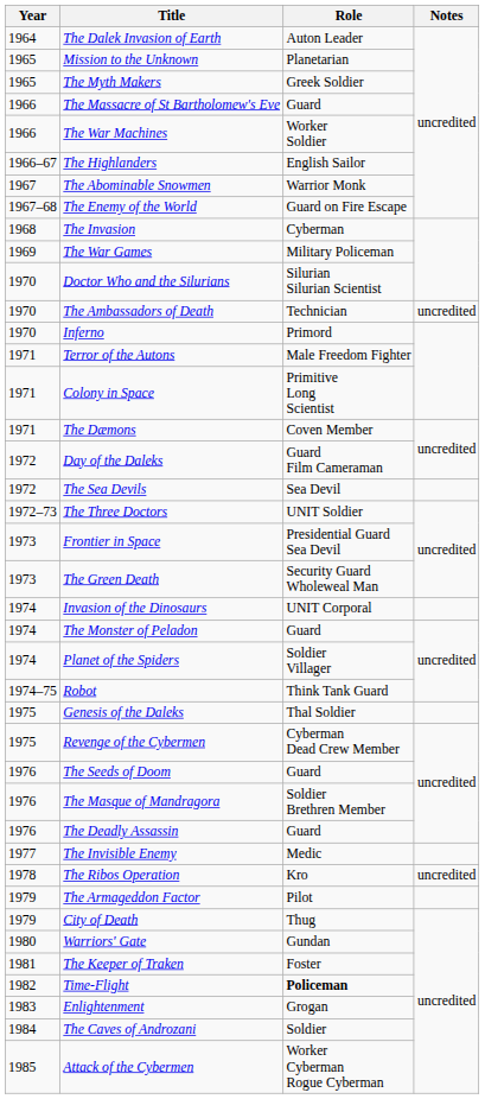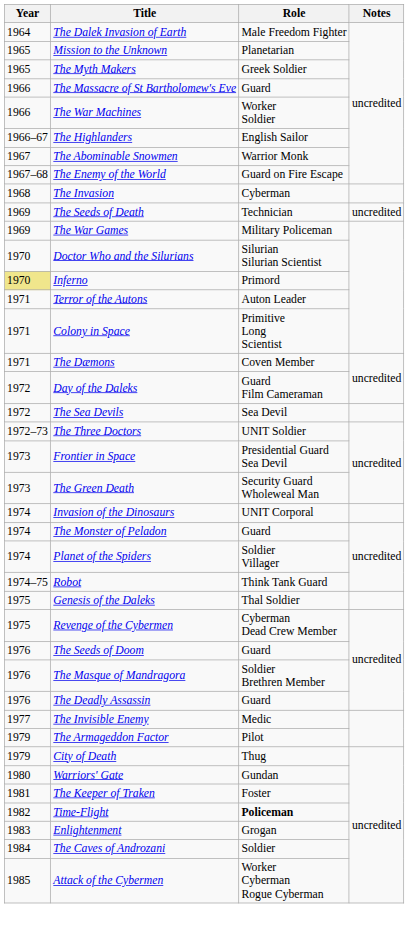 <table class="wikitable">
 <tr>
 <th>Year</th>
 <th>Title</th>
 <th>Role</th>
 <th>Notes</th>
 </tr>
 <tr>
 <td>1964</td>
 <td><em><a href='#'>The Dalek Invasion of Earth</a></em></td>
-<td>Auton Leader</td>
+<td>Male Freedom Fighter</td>
 <td rowspan="8">uncredited</td>
 </tr>
 <tr>
 <td>1965</td>
 <td><em><a href='#'>Mission to the Unknown</a></em></td>
 <td>Planetarian</td>
 </tr>
 <tr>
 <td>1965</td>
 <td><em><a href='#'>The Myth Makers</a></em></td>
 <td>Greek Soldier</td>
 </tr>
 <tr>
 <td>1966</td>
 <td><em><a href='#'>The Massacre of St Bartholomew's Eve</a></em></td>
 <td>Guard</td>
 </tr>
 <tr>
 <td>1966</td>
 <td><em><a href='#'>The War Machines</a></em></td>
 <td>Worker<br>Soldier</td>
 </tr>
 <tr>
 <td>1966–67</td>
 <td><em><a href='#'>The Highlanders</a></em></td>
 <td>English Sailor</td>
 </tr>
 <tr>
 <td>1967</td>
 <td><em><a href='#'>The Abominable Snowmen</a></em></td>
 <td>Warrior Monk</td>
 </tr>
 <tr>
 <td>1967–68</td>
 <td><em><a href='#'>The Enemy of the World</a></em></td>
 <td>Guard on Fire Escape</td>
 </tr>
 <tr>
 <td>1968</td>
 <td><em><a href='#'>The Invasion</a></em></td>
 <td>Cyberman</td>
 </tr>
 <tr>
 <td>1969</td>
+<td><em><a href='#'>The Seeds of Death</a></em></td>
+<td>Technician</td>
+<td>uncredited</td>
+</tr>
+<tr>
+<td>1969</td>
 <td><em><a href='#'>The War Games</a></em></td>
 <td>Military Policeman</td>
 </tr>
 <tr>
 <td>1970</td>
 <td><em><a href='#'>Doctor Who and the Silurians</a></em></td>
 <td>Silurian<br>Silurian Scientist</td>
 </tr>
 <tr>
-<td>1970</td>
-<td><em><a href='#'>The Ambassadors of Death</a></em></td>
-<td>Technician</td>
-<td>uncredited</td>
-</tr>
-<tr>
-<td>1970</td>
+<td style="background: khaki;">1970</td>
 <td><em><a href='#'>Inferno</a></em></td>
 <td>Primord</td>
 </tr>
 <tr>
 <td>1971</td>
 <td><em><a href='#'>Terror of the Autons</a></em></td>
-<td>Male Freedom Fighter</td>
+<td>Auton Leader</td>
 </tr>
 <tr>
 <td>1971</td>
 <td><em><a href='#'>Colony in Space</a></em></td>
 <td>Primitive<br>Long<br>Scientist</td>
 </tr>
 <tr>
 <td>1971</td>
 <td><em><a href='#'>The Dæmons</a></em></td>
 <td>Coven Member</td>
 <td rowspan="2">uncredited</td>
 </tr>
 <tr>
 <td>1972</td>
 <td><em><a href='#'>Day of the Daleks</a></em></td>
 <td>Guard<br>Film Cameraman</td>
 </tr>
 <tr>
 <td>1972</td>
 <td><em><a href='#'>The Sea Devils</a></em></td>
 <td>Sea Devil</td>
 </tr>
 <tr>
 <td>1972–73</td>
 <td><em><a href='#'>The Three Doctors</a></em></td>
 <td>UNIT Soldier</td>
 <td rowspan="3">uncredited</td>
 </tr>
 <tr>
 <td>1973</td>
 <td><em><a href='#'>Frontier in Space</a></em></td>
 <td>Presidential Guard<br>Sea Devil</td>
 </tr>
 <tr>
 <td>1973</td>
 <td><em><a href='#'>The Green Death</a></em></td>
 <td>Security Guard<br>Wholeweal Man</td>
 </tr>
 <tr>
 <td>1974</td>
 <td><em><a href='#'>Invasion of the Dinosaurs</a></em></td>
 <td>UNIT Corporal</td>
 </tr>
 <tr>
 <td>1974</td>
 <td><em><a href='#'>The Monster of Peladon</a></em></td>
 <td>Guard</td>
 <td rowspan="3">uncredited</td>
 </tr>
 <tr>
 <td>1974</td>
 <td><em><a href='#'>Planet of the Spiders</a></em></td>
 <td>Soldier<br>Villager</td>
 </tr>
 <tr>
 <td>1974–75</td>
 <td><em><a href='#'>Robot</a></em></td>
 <td>Think Tank Guard</td>
 </tr>
 <tr>
 <td>1975</td>
 <td><em><a href='#'>Genesis of the Daleks</a></em></td>
 <td>Thal Soldier</td>
 </tr>
 <tr>
 <td>1975</td>
 <td><em><a href='#'>Revenge of the Cybermen</a></em></td>
 <td>Cyberman<br>Dead Crew Member</td>
 <td rowspan="4">uncredited<br></td>
 </tr>
 <tr>
 <td>1976</td>
 <td><em><a href='#'>The Seeds of Doom</a></em></td>
 <td>Guard</td>
 </tr>
 <tr>
 <td>1976</td>
 <td><em><a href='#'>The Masque of Mandragora</a></em></td>
 <td>Soldier<br>Brethren Member</td>
 </tr>
 <tr>
 <td>1976</td>
 <td><em><a href='#'>The Deadly Assassin</a></em></td>
 <td>Guard</td>
 </tr>
 <tr>
 <td>1977</td>
 <td><em><a href='#'>The Invisible Enemy</a></em></td>
 <td>Medic</td>
 </tr>
 <tr>
-<td>1978</td>
-<td><em><a href='#'>The Ribos Operation</a></em></td>
-<td>Kro</td>
-<td>uncredited</td>
-</tr>
-<tr>
 <td>1979</td>
 <td><em><a href='#'>The Armageddon Factor</a></em></td>
 <td>Pilot</td>
 </tr>
 <tr>
 <td>1979</td>
 <td><em><a href='#'>City of Death</a></em></td>
 <td>Thug</td>
 <td rowspan="7">uncredited</td>
 </tr>
 <tr>
 <td>1980</td>
 <td><em><a href='#'>Warriors' Gate</a></em></td>
 <td>Gundan</td>
 </tr>
 <tr>
 <td>1981</td>
 <td><em><a href='#'>The Keeper of Traken</a></em></td>
 <td>Foster</td>
 </tr>
 <tr>
 <td>1982</td>
 <td><em><a href='#'>Time-Flight</a></em></td>
 <td><strong>Policeman</strong></td>
 </tr>
 <tr>
 <td>1983</td>
 <td><em><a href='#'>Enlightenment</a></em></td>
 <td>Grogan</td>
 </tr>
 <tr>
 <td>1984</td>
 <td><em><a href='#'>The Caves of Androzani</a></em></td>
 <td>Soldier</td>
 </tr>
 <tr>
 <td>1985</td>
 <td><em><a href='#'>Attack of the Cybermen</a></em></td>
 <td>Worker<br>Cyberman<br>Rogue Cyberman</td>
 </tr>
 </table>
